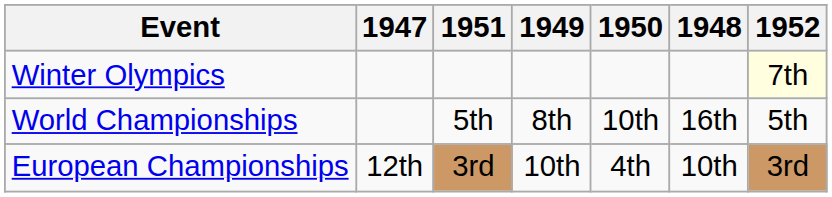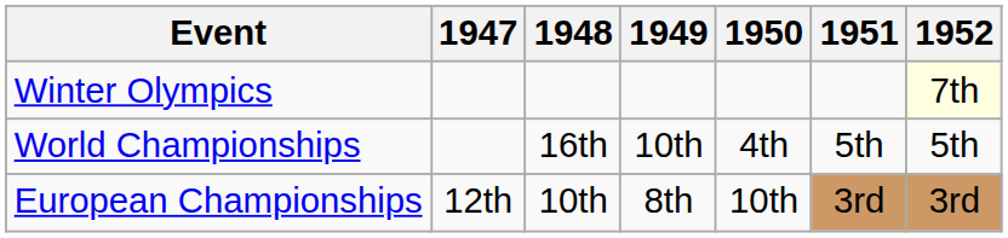 <table class="wikitable" style="text-align:center">
 <tr>
 <th>Event</th>
 <th>1947</th>
-<th>1951</th>
+<th>1948</th>
 <th>1949</th>
 <th>1950</th>
-<th>1948</th>
+<th>1951</th>
 <th>1952</th>
 </tr>
 <tr>
 <td align=left><a href='#'>Winter Olympics</a></td>
 <td></td>
 <td></td>
 <td></td>
 <td></td>
 <td></td>
 <td style="background: lightyellow;">7th</td>
 </tr>
 <tr>
 <td align=left><a href='#'>World Championships</a></td>
 <td></td>
+<td>16th</td>
+<td>10th</td>
+<td>4th</td>
 <td>5th</td>
-<td>8th</td>
-<td>10th</td>
-<td>16th</td>
 <td>5th</td>
 </tr>
 <tr>
 <td align=left><a href='#'>European Championships</a></td>
 <td>12th</td>
+<td>10th</td>
+<td>8th</td>
+<td>10th</td>
 <td bgcolor=cc9966>3rd</td>
-<td>10th</td>
-<td>4th</td>
-<td>10th</td>
 <td bgcolor=cc9966>3rd</td>
 </tr>
 </table>
